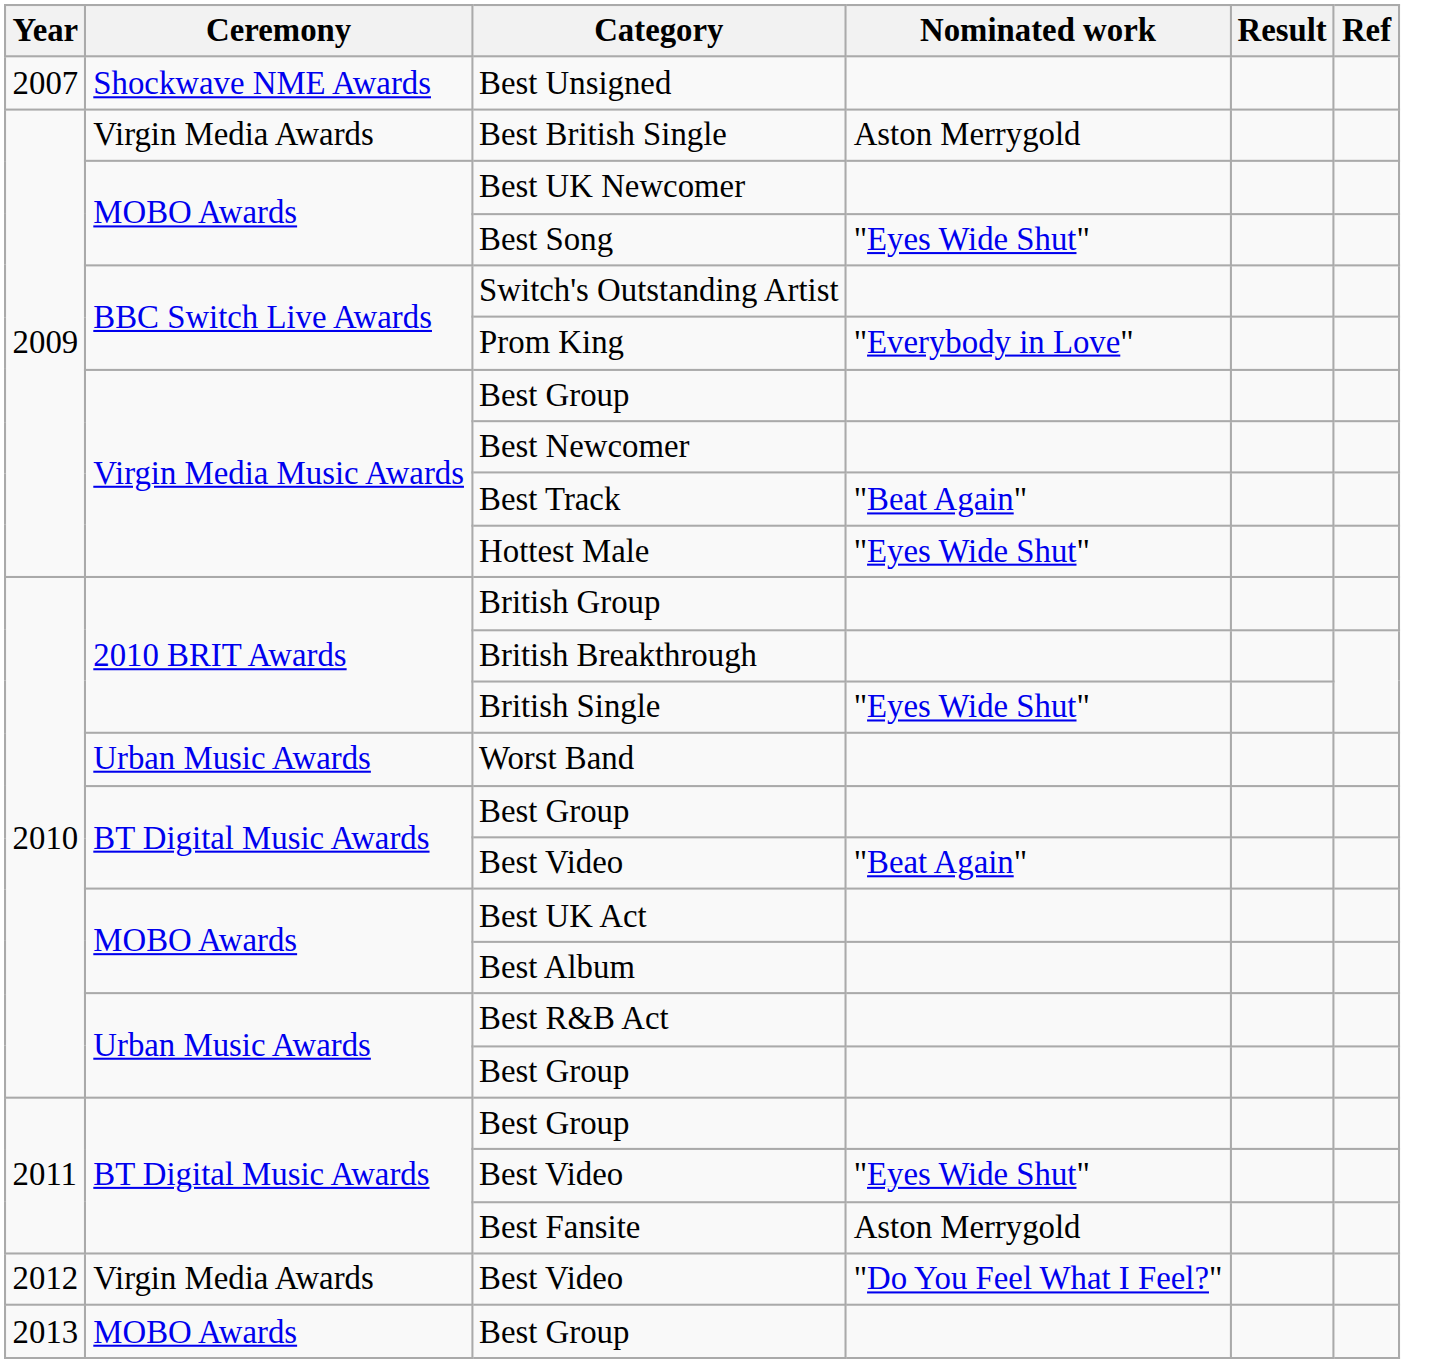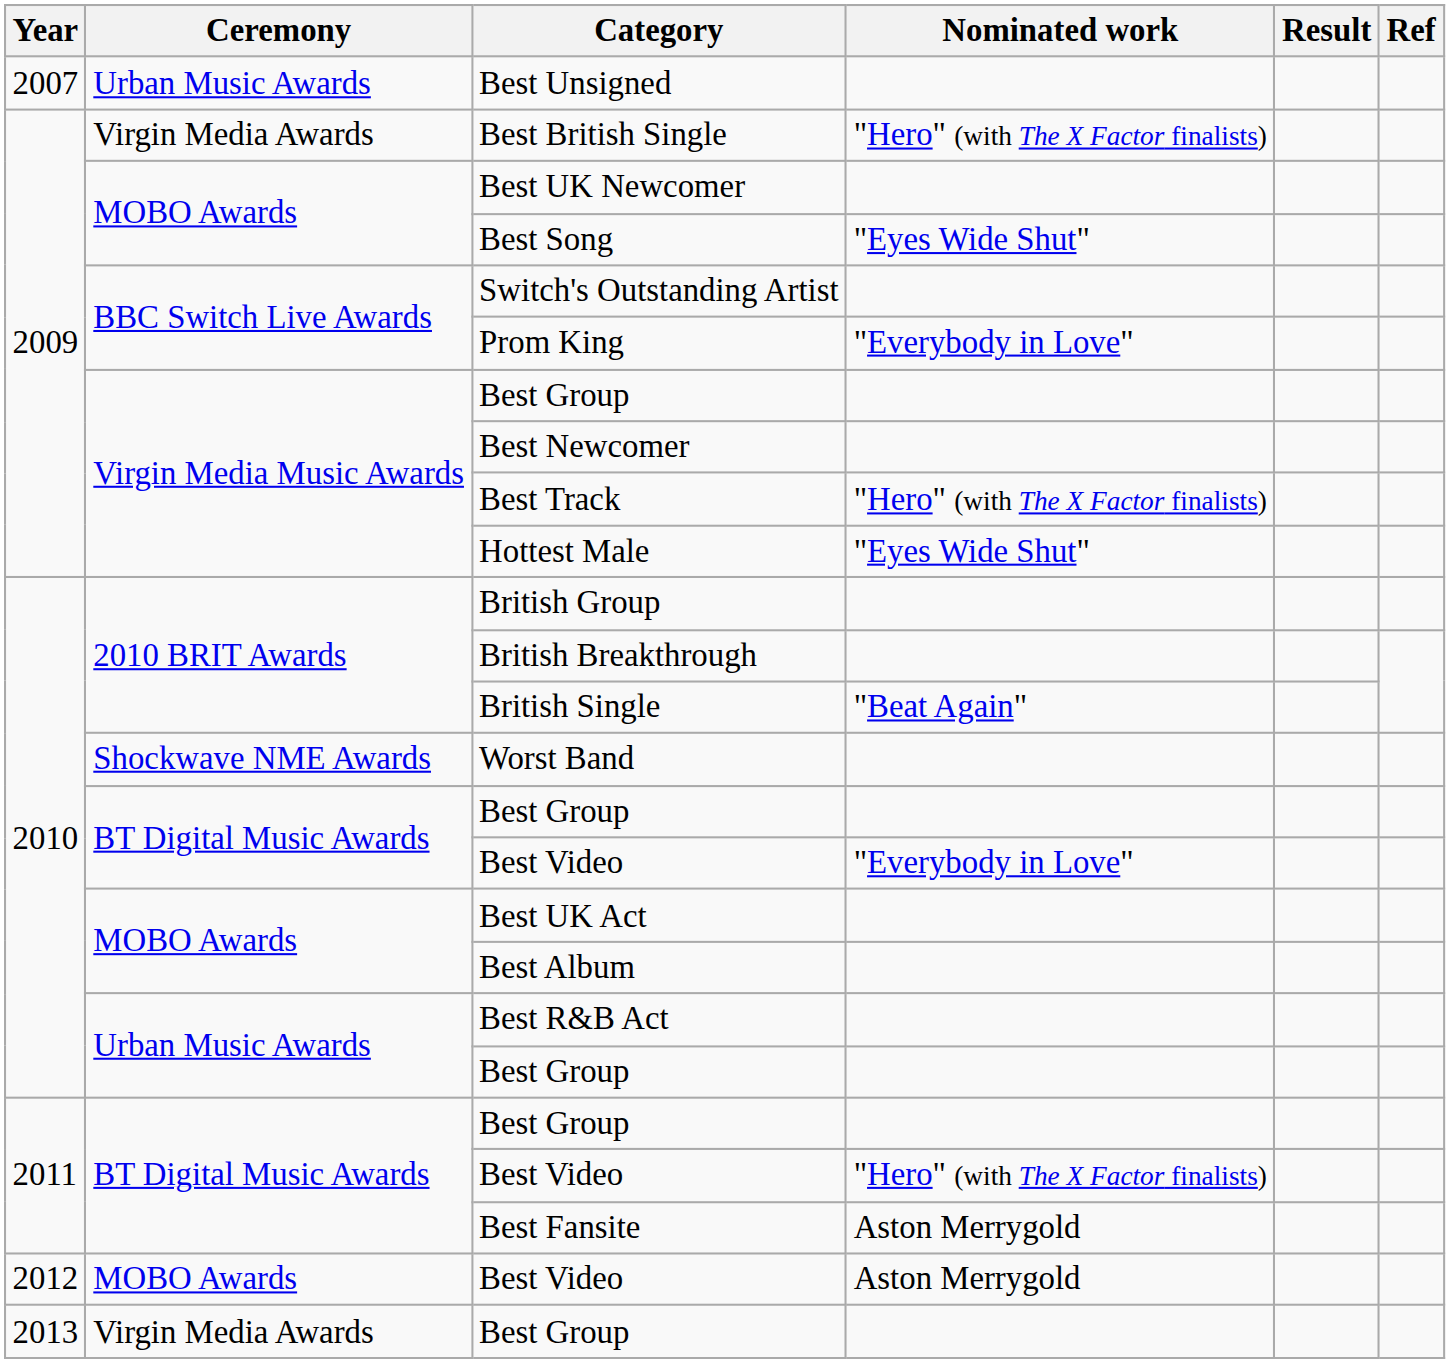 <table class="wikitable">
 <tr>
 <th>Year</th>
 <th>Ceremony</th>
 <th>Category</th>
 <th>Nominated work</th>
 <th>Result</th>
 <th>Ref</th>
 </tr>
 <tr>
 <td>2007</td>
-<td><a href='#'>Shockwave NME Awards</a></td>
+<td><a href='#'>Urban Music Awards</a></td>
 <td>Best Unsigned</td>
 <td></td>
 <td></td>
 <td style="text-align:center;"></td>
 </tr>
 <tr>
 <td rowspan="9">2009</td>
 <td>Virgin Media Awards</td>
 <td>Best British Single</td>
-<td>Aston Merrygold</td>
+<td>"<a href='#'>Hero</a>" <small>(with <a href='#'><em>The X Factor</em> finalists</a>)</small></td>
 <td></td>
 <td style="text-align:center;"></td>
 </tr>
 <tr>
 <td rowspan="2"><a href='#'>MOBO Awards</a></td>
 <td>Best UK Newcomer</td>
 <td></td>
 <td></td>
 <td style="text-align:center;"></td>
 </tr>
 <tr>
 <td>Best Song</td>
 <td>"<a href='#'>Eyes Wide Shut</a>"</td>
 <td></td>
 <td style="text-align:center;"></td>
 </tr>
 <tr>
 <td rowspan="2"><a href='#'>BBC Switch Live Awards</a></td>
 <td>Switch's Outstanding Artist</td>
 <td></td>
 <td></td>
 <td style="text-align:center;"></td>
 </tr>
 <tr>
 <td>Prom King</td>
 <td>"<a href='#'>Everybody in Love</a>"</td>
 <td></td>
 <td style="text-align:center;"></td>
 </tr>
 <tr>
 <td rowspan="4"><a href='#'>Virgin Media Music Awards</a></td>
 <td>Best Group</td>
 <td></td>
 <td></td>
 <td style="text-align:center;"></td>
 </tr>
 <tr>
 <td>Best Newcomer</td>
 <td></td>
 <td></td>
 <td style="text-align:center;"></td>
 </tr>
 <tr>
 <td>Best Track</td>
-<td>"<a href='#'>Beat Again</a>"</td>
+<td>"<a href='#'>Hero</a>" <small>(with <a href='#'><em>The X Factor</em> finalists</a>)</small></td>
 <td></td>
 <td style="text-align:center;"></td>
 </tr>
 <tr>
 <td>Hottest Male</td>
 <td>"<a href='#'>Eyes Wide Shut</a>"</td>
 <td></td>
 <td></td>
 </tr>
 <tr>
 <td rowspan="10">2010</td>
 <td rowspan="3"><a href='#'>2010 BRIT Awards</a></td>
 <td>British Group</td>
 <td></td>
 <td></td>
 <td></td>
 </tr>
 <tr>
 <td>British Breakthrough</td>
 <td></td>
 <td></td>
 <td rowspan="2"></td>
 </tr>
 <tr>
 <td>British Single</td>
-<td>"<a href='#'>Eyes Wide Shut</a>"</td>
+<td>"<a href='#'>Beat Again</a>"</td>
 <td></td>
 </tr>
 <tr>
-<td><a href='#'>Urban Music Awards</a></td>
+<td><a href='#'>Shockwave NME Awards</a></td>
 <td>Worst Band</td>
 <td></td>
 <td></td>
 <td style="text-align:center;"></td>
 </tr>
 <tr>
 <td rowspan="2"><a href='#'>BT Digital Music Awards</a></td>
 <td>Best Group</td>
 <td></td>
 <td></td>
 <td style="text-align:center;"></td>
 </tr>
 <tr>
 <td>Best Video</td>
-<td>"<a href='#'>Beat Again</a>"</td>
+<td>"<a href='#'>Everybody in Love</a>"</td>
 <td></td>
 <td style="text-align:center;"></td>
 </tr>
 <tr>
 <td rowspan="2"><a href='#'>MOBO Awards</a></td>
 <td>Best UK Act</td>
 <td></td>
 <td></td>
 <td style="text-align:center;"></td>
 </tr>
 <tr>
 <td>Best Album</td>
 <td></td>
 <td></td>
 <td style="text-align:center;"></td>
 </tr>
 <tr>
 <td rowspan="2"><a href='#'>Urban Music Awards</a></td>
 <td>Best R&B Act</td>
 <td></td>
 <td></td>
 <td style="text-align:center;"></td>
 </tr>
 <tr>
 <td>Best Group</td>
 <td></td>
 <td></td>
 <td style="text-align:center;"></td>
 </tr>
 <tr>
 <td rowspan="3">2011</td>
 <td rowspan="3"><a href='#'>BT Digital Music Awards</a></td>
 <td>Best Group</td>
 <td></td>
 <td></td>
 <td style="text-align:center;"></td>
 </tr>
 <tr>
 <td>Best Video</td>
-<td>"<a href='#'>Eyes Wide Shut</a>"</td>
+<td>"<a href='#'>Hero</a>" <small>(with <a href='#'><em>The X Factor</em> finalists</a>)</small></td>
 <td></td>
 <td style="text-align:center;"></td>
 </tr>
 <tr>
 <td>Best Fansite</td>
 <td>Aston Merrygold</td>
 <td></td>
 <td style="text-align:center;"></td>
 </tr>
 <tr>
 <td>2012</td>
-<td>Virgin Media Awards</td>
+<td><a href='#'>MOBO Awards</a></td>
 <td>Best Video</td>
-<td>"<a href='#'>Do You Feel What I Feel?</a>"</td>
+<td>Aston Merrygold</td>
 <td></td>
 <td style="text-align:center;"></td>
 </tr>
 <tr>
 <td>2013</td>
-<td><a href='#'>MOBO Awards</a></td>
+<td>Virgin Media Awards</td>
 <td>Best Group</td>
 <td></td>
 <td></td>
 </tr>
 </table>
